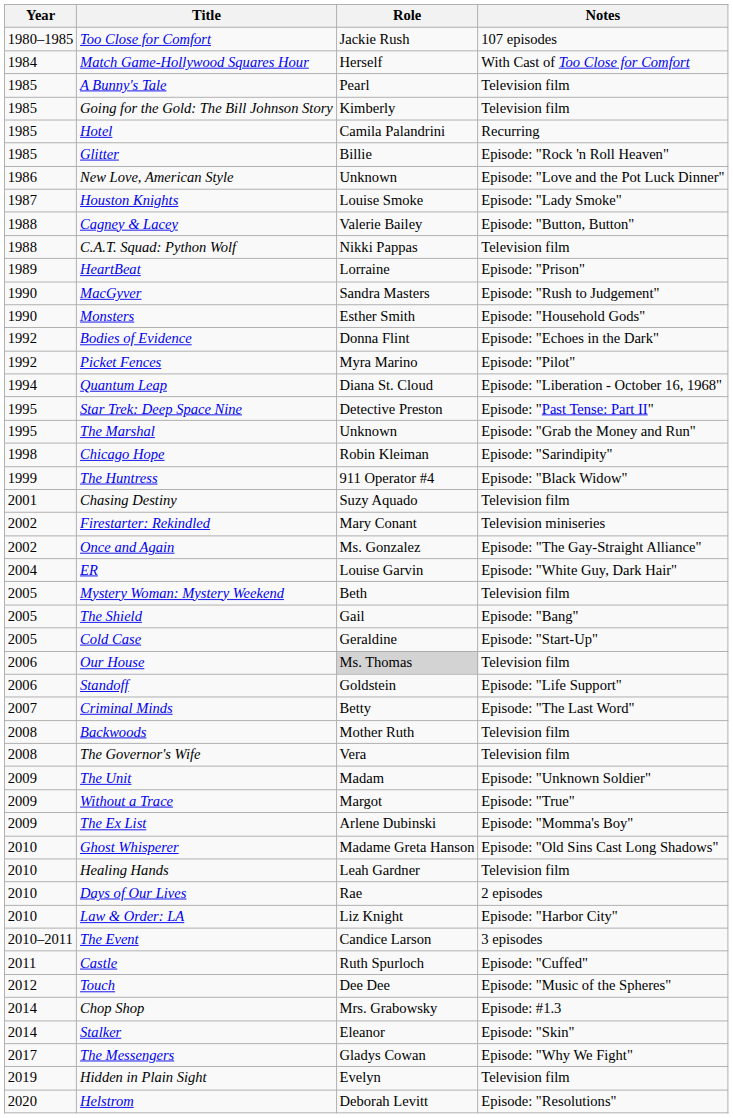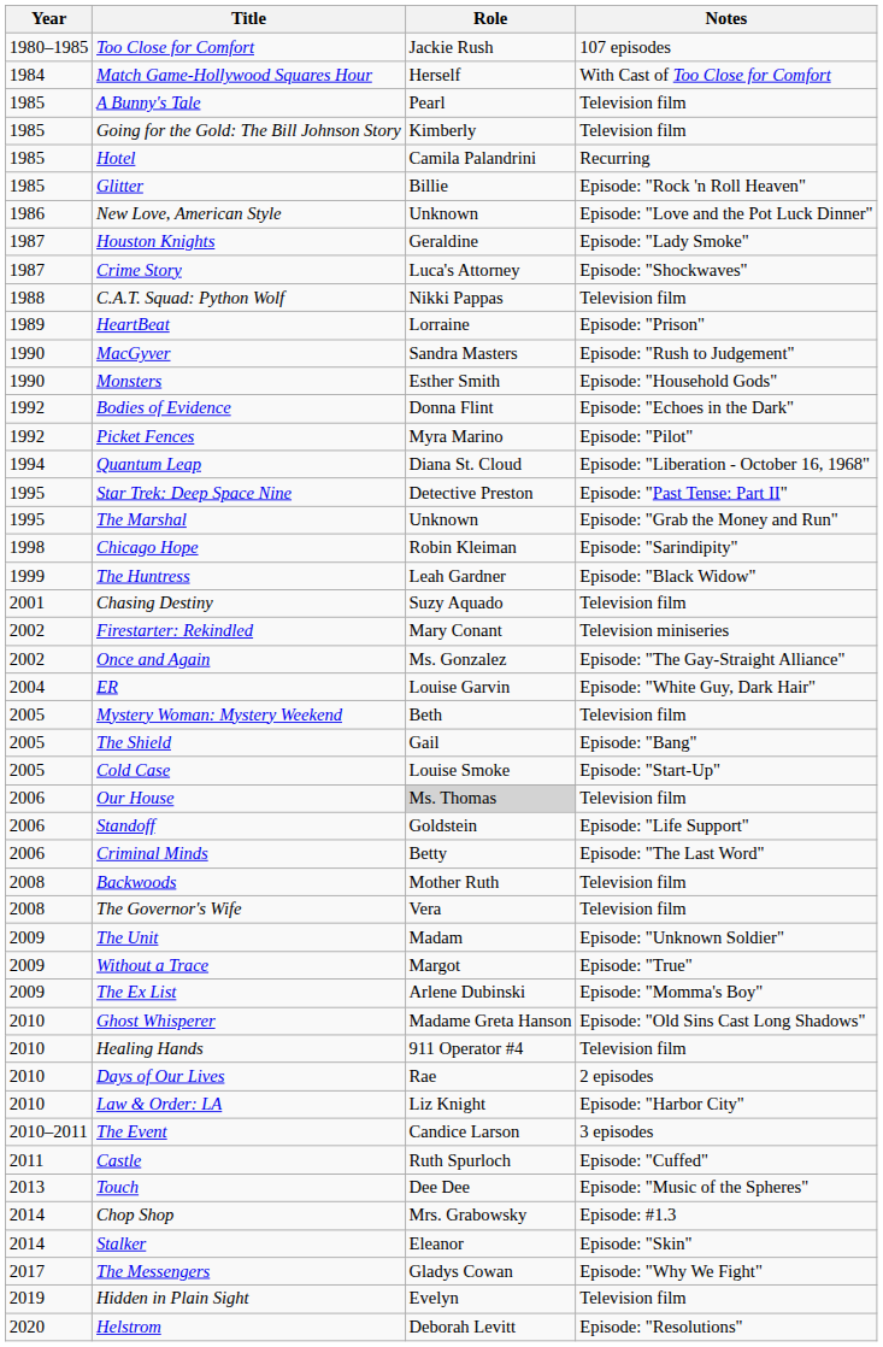 <table class="wikitable sortable">
 <tr>
 <th>Year</th>
 <th>Title</th>
 <th>Role</th>
 <th class="unsortable">Notes</th>
 </tr>
 <tr>
 <td>1980–1985</td>
 <td><em><a href='#'>Too Close for Comfort</a></em></td>
 <td>Jackie Rush</td>
 <td>107 episodes</td>
 </tr>
 <tr>
 <td>1984</td>
 <td><em><a href='#'>Match Game-Hollywood Squares Hour</a></em></td>
 <td>Herself</td>
 <td>With Cast of <em><a href='#'>Too Close for Comfort</a></em></td>
 </tr>
 <tr>
 <td>1985</td>
 <td><em><a href='#'>A Bunny's Tale</a></em></td>
 <td>Pearl</td>
 <td>Television film</td>
 </tr>
 <tr>
 <td>1985</td>
 <td><em>Going for the Gold: The Bill Johnson Story</em></td>
 <td>Kimberly</td>
 <td>Television film</td>
 </tr>
 <tr>
 <td>1985</td>
 <td><em><a href='#'>Hotel</a></em></td>
 <td>Camila Palandrini</td>
 <td>Recurring</td>
 </tr>
 <tr>
 <td>1985</td>
 <td><em><a href='#'>Glitter</a></em></td>
 <td>Billie</td>
 <td>Episode: "Rock 'n Roll Heaven"</td>
 </tr>
 <tr>
 <td>1986</td>
 <td><em>New Love, American Style</em></td>
 <td>Unknown</td>
 <td>Episode: "Love and the Pot Luck Dinner"</td>
 </tr>
 <tr>
 <td>1987</td>
 <td><em><a href='#'>Houston Knights</a></em></td>
-<td>Louise Smoke</td>
+<td>Geraldine</td>
 <td>Episode: "Lady Smoke"</td>
 </tr>
 <tr>
-<td>1988</td>
-<td><em><a href='#'>Cagney & Lacey</a></em></td>
-<td>Valerie Bailey</td>
-<td>Episode: "Button, Button"</td>
+<td>1987</td>
+<td><em><a href='#'>Crime Story</a></em></td>
+<td>Luca's Attorney</td>
+<td>Episode: "Shockwaves"</td>
 </tr>
 <tr>
 <td>1988</td>
 <td><em>C.A.T. Squad: Python Wolf</em></td>
 <td>Nikki Pappas</td>
 <td>Television film</td>
 </tr>
 <tr>
 <td>1989</td>
 <td><em><a href='#'>HeartBeat</a></em></td>
 <td>Lorraine</td>
 <td>Episode: "Prison"</td>
 </tr>
 <tr>
 <td>1990</td>
 <td><em><a href='#'>MacGyver</a></em></td>
 <td>Sandra Masters</td>
 <td>Episode: "Rush to Judgement"</td>
 </tr>
 <tr>
 <td>1990</td>
 <td><em><a href='#'>Monsters</a></em></td>
 <td>Esther Smith</td>
 <td>Episode: "Household Gods"</td>
 </tr>
 <tr>
 <td>1992</td>
 <td><em><a href='#'>Bodies of Evidence</a></em></td>
 <td>Donna Flint</td>
 <td>Episode: "Echoes in the Dark"</td>
 </tr>
 <tr>
 <td>1992</td>
 <td><em><a href='#'>Picket Fences</a></em></td>
 <td>Myra Marino</td>
 <td>Episode: "Pilot"</td>
 </tr>
 <tr>
 <td>1994</td>
 <td><em><a href='#'>Quantum Leap</a></em></td>
 <td>Diana St. Cloud</td>
 <td>Episode: "Liberation - October 16, 1968"</td>
 </tr>
 <tr>
 <td>1995</td>
 <td><em><a href='#'>Star Trek: Deep Space Nine</a></em></td>
 <td>Detective Preston</td>
 <td>Episode: "<a href='#'>Past Tense: Part II</a>"</td>
 </tr>
 <tr>
 <td>1995</td>
 <td><em><a href='#'>The Marshal</a></em></td>
 <td>Unknown</td>
 <td>Episode: "Grab the Money and Run"</td>
 </tr>
 <tr>
 <td>1998</td>
 <td><em><a href='#'>Chicago Hope</a></em></td>
 <td>Robin Kleiman</td>
 <td>Episode: "Sarindipity"</td>
 </tr>
 <tr>
 <td>1999</td>
 <td><em><a href='#'>The Huntress</a></em></td>
-<td>911 Operator #4</td>
+<td>Leah Gardner</td>
 <td>Episode: "Black Widow"</td>
 </tr>
 <tr>
 <td>2001</td>
 <td><em>Chasing Destiny</em></td>
 <td>Suzy Aquado</td>
 <td>Television film</td>
 </tr>
 <tr>
 <td>2002</td>
 <td><em><a href='#'>Firestarter: Rekindled</a></em></td>
 <td>Mary Conant</td>
 <td>Television miniseries</td>
 </tr>
 <tr>
 <td>2002</td>
 <td><em><a href='#'>Once and Again</a></em></td>
 <td>Ms. Gonzalez</td>
 <td>Episode: "The Gay-Straight Alliance"</td>
 </tr>
 <tr>
 <td>2004</td>
 <td><em><a href='#'>ER</a></em></td>
 <td>Louise Garvin</td>
 <td>Episode: "White Guy, Dark Hair"</td>
 </tr>
 <tr>
 <td>2005</td>
 <td><em><a href='#'>Mystery Woman: Mystery Weekend</a></em></td>
 <td>Beth</td>
 <td>Television film</td>
 </tr>
 <tr>
 <td>2005</td>
 <td><em><a href='#'>The Shield</a></em></td>
 <td>Gail</td>
 <td>Episode: "Bang"</td>
 </tr>
 <tr>
 <td>2005</td>
 <td><em><a href='#'>Cold Case</a></em></td>
-<td>Geraldine</td>
+<td>Louise Smoke</td>
 <td>Episode: "Start-Up"</td>
 </tr>
 <tr>
 <td>2006</td>
 <td><em><a href='#'>Our House</a></em></td>
 <td style="background: lightgrey;">Ms. Thomas</td>
 <td>Television film</td>
 </tr>
 <tr>
 <td>2006</td>
 <td><em><a href='#'>Standoff</a></em></td>
 <td>Goldstein</td>
 <td>Episode: "Life Support"</td>
 </tr>
 <tr>
-<td>2007</td>
+<td>2006</td>
 <td><em><a href='#'>Criminal Minds</a></em></td>
 <td>Betty</td>
 <td>Episode: "The Last Word"</td>
 </tr>
 <tr>
 <td>2008</td>
 <td><em><a href='#'>Backwoods</a></em></td>
 <td>Mother Ruth</td>
 <td>Television film</td>
 </tr>
 <tr>
 <td>2008</td>
 <td><em>The Governor's Wife</em></td>
 <td>Vera</td>
 <td>Television film</td>
 </tr>
 <tr>
 <td>2009</td>
 <td><em><a href='#'>The Unit</a></em></td>
 <td>Madam</td>
 <td>Episode: "Unknown Soldier"</td>
 </tr>
 <tr>
 <td>2009</td>
 <td><em><a href='#'>Without a Trace</a></em></td>
 <td>Margot</td>
 <td>Episode: "True"</td>
 </tr>
 <tr>
 <td>2009</td>
 <td><em><a href='#'>The Ex List</a></em></td>
 <td>Arlene Dubinski</td>
 <td>Episode: "Momma's Boy"</td>
 </tr>
 <tr>
 <td>2010</td>
 <td><em><a href='#'>Ghost Whisperer</a></em></td>
 <td>Madame Greta Hanson</td>
 <td>Episode: "Old Sins Cast Long Shadows"</td>
 </tr>
 <tr>
 <td>2010</td>
 <td><em>Healing Hands</em></td>
-<td>Leah Gardner</td>
+<td>911 Operator #4</td>
 <td>Television film</td>
 </tr>
 <tr>
 <td>2010</td>
 <td><em><a href='#'>Days of Our Lives</a></em></td>
 <td>Rae</td>
 <td>2 episodes</td>
 </tr>
 <tr>
 <td>2010</td>
 <td><em><a href='#'>Law & Order: LA</a></em></td>
 <td>Liz Knight</td>
 <td>Episode: "Harbor City"</td>
 </tr>
 <tr>
 <td>2010–2011</td>
 <td><em><a href='#'>The Event</a></em></td>
 <td>Candice Larson</td>
 <td>3 episodes</td>
 </tr>
 <tr>
 <td>2011</td>
 <td><em><a href='#'>Castle</a></em></td>
 <td>Ruth Spurloch</td>
 <td>Episode: "Cuffed"</td>
 </tr>
 <tr>
-<td>2012</td>
+<td>2013</td>
 <td><em><a href='#'>Touch</a></em></td>
 <td>Dee Dee</td>
 <td>Episode: "Music of the Spheres"</td>
 </tr>
 <tr>
 <td>2014</td>
 <td><em>Chop Shop</em></td>
 <td>Mrs. Grabowsky</td>
 <td>Episode: #1.3</td>
 </tr>
 <tr>
 <td>2014</td>
 <td><em><a href='#'>Stalker</a></em></td>
 <td>Eleanor</td>
 <td>Episode: "Skin"</td>
 </tr>
 <tr>
 <td>2017</td>
 <td><em><a href='#'>The Messengers</a></em></td>
 <td>Gladys Cowan</td>
 <td>Episode: "Why We Fight"</td>
 </tr>
 <tr>
 <td>2019</td>
 <td><em>Hidden in Plain Sight</em></td>
 <td>Evelyn</td>
 <td>Television film</td>
 </tr>
 <tr>
 <td>2020</td>
 <td><em><a href='#'>Helstrom</a></em></td>
 <td>Deborah Levitt</td>
 <td>Episode: "Resolutions"</td>
 </tr>
 </table>
